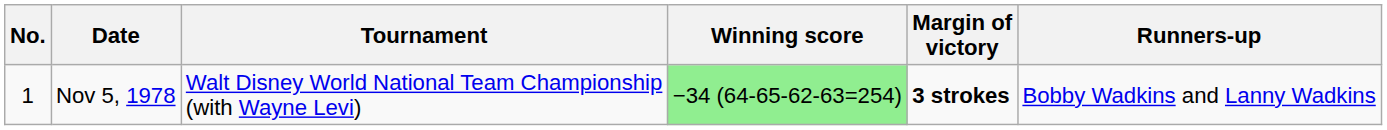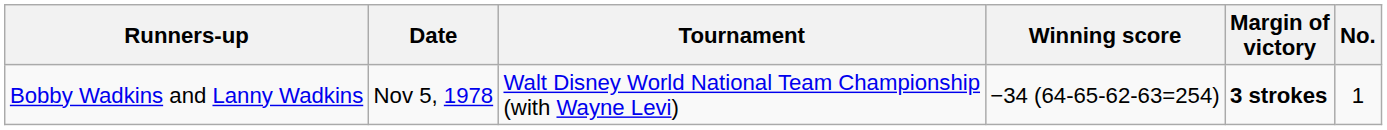 <table class="wikitable" style="font-size:95%;">
 <tr>
-<th>No.</th>
+<th>Runners-up</th>
 <th>Date</th>
 <th>Tournament</th>
 <th>Winning score</th>
 <th>Margin of<br>victory</th>
-<th>Runners-up</th>
+<th>No.</th>
 </tr>
 <tr>
-<td align=center>1</td>
+<td> <a href='#'>Bobby Wadkins</a> and  <a href='#'>Lanny Wadkins</a></td>
 <td align=right>Nov 5, <a href='#'>1978</a></td>
 <td><a href='#'>Walt Disney World National Team Championship</a><br>(with  <a href='#'>Wayne Levi</a>)</td>
-<td style="background: lightgreen;">−34 (64-65-62-63=254)</td>
+<td>−34 (64-65-62-63=254)</td>
 <td><strong>3 strokes</strong></td>
-<td> <a href='#'>Bobby Wadkins</a> and  <a href='#'>Lanny Wadkins</a></td>
+<td align=center>1</td>
 </tr>
 </table>
